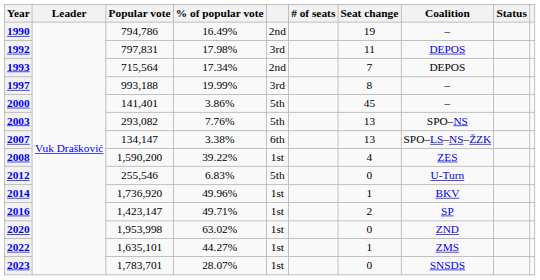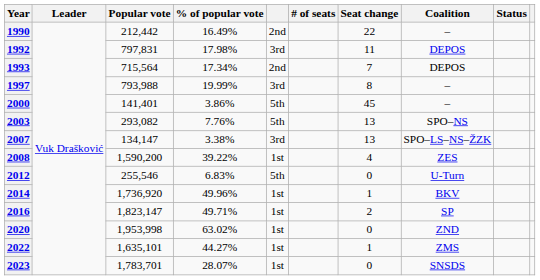 <table class="wikitable" style="text-align:center">
 <tr>
 <th>Year</th>
 <th>Leader</th>
 <th>Popular vote</th>
 <th>% of popular vote</th>
 <th></th>
 <th># of seats</th>
 <th>Seat change</th>
 <th>Coalition</th>
 <th>Status</th>
 <th></th>
 </tr>
 <tr>
 <th><a href='#'>1990</a></th>
 <td rowspan="14"><a href='#'>Vuk Drašković</a></td>
-<td>794,786</td>
+<td>212,442</td>
 <td>16.49%</td>
 <td> 2nd</td>
 <td></td>
-<td> 19</td>
+<td> 22</td>
 <td>–</td>
 <td></td>
 <td></td>
 </tr>
 <tr>
 <th><a href='#'>1992</a></th>
 <td>797,831</td>
 <td>17.98%</td>
 <td> 3rd</td>
 <td></td>
 <td> 11</td>
 <td><a href='#'>DEPOS</a></td>
 <td></td>
 <td></td>
 </tr>
 <tr>
 <th><a href='#'>1993</a></th>
 <td>715,564</td>
 <td>17.34%</td>
 <td> 2nd</td>
 <td></td>
 <td> 7</td>
 <td>DEPOS</td>
 <td></td>
 <td></td>
 </tr>
 <tr>
 <th><a href='#'>1997</a></th>
-<td>993,188</td>
+<td>793,988</td>
 <td>19.99%</td>
 <td> 3rd</td>
 <td></td>
 <td> 8</td>
 <td>–</td>
 <td></td>
 <td></td>
 </tr>
 <tr>
 <th><a href='#'>2000</a></th>
 <td>141,401</td>
 <td>3.86%</td>
 <td> 5th</td>
 <td></td>
 <td> 45</td>
 <td>–</td>
 <td></td>
 <td></td>
 </tr>
 <tr>
 <th><a href='#'>2003</a></th>
 <td>293,082</td>
 <td>7.76%</td>
 <td> 5th</td>
 <td></td>
 <td> 13</td>
 <td>SPO–<a href='#'>NS</a></td>
 <td></td>
 <td></td>
 </tr>
 <tr>
 <th><a href='#'>2007</a></th>
 <td>134,147</td>
 <td>3.38%</td>
-<td> 6th</td>
+<td> 3rd</td>
 <td></td>
 <td> 13</td>
 <td>SPO–<a href='#'>LS</a>–<a href='#'>NS</a>–<a href='#'>ŽZK</a></td>
 <td></td>
 <td></td>
 </tr>
 <tr>
 <th><a href='#'>2008</a></th>
 <td>1,590,200</td>
 <td>39.22%</td>
 <td> 1st</td>
 <td></td>
 <td> 4</td>
 <td><a href='#'>ZES</a></td>
 <td></td>
 <td></td>
 </tr>
 <tr>
 <th><a href='#'>2012</a></th>
 <td>255,546</td>
 <td>6.83%</td>
 <td> 5th</td>
 <td></td>
 <td> 0</td>
 <td><a href='#'>U-Turn</a></td>
 <td></td>
 <td></td>
 </tr>
 <tr>
 <th><a href='#'>2014</a></th>
 <td>1,736,920</td>
 <td>49.96%</td>
 <td> 1st</td>
 <td></td>
 <td> 1</td>
 <td><a href='#'>BKV</a></td>
 <td></td>
 <td></td>
 </tr>
 <tr>
 <th><a href='#'>2016</a></th>
-<td>1,423,147</td>
+<td>1,823,147</td>
 <td>49.71%</td>
 <td> 1st</td>
 <td></td>
 <td> 2</td>
 <td><a href='#'>SP</a></td>
 <td></td>
 <td></td>
 </tr>
 <tr>
 <th><a href='#'>2020</a></th>
 <td>1,953,998</td>
 <td>63.02%</td>
 <td> 1st</td>
 <td></td>
 <td> 0</td>
 <td><a href='#'>ZND</a></td>
 <td></td>
 <td></td>
 </tr>
 <tr>
 <th><a href='#'>2022</a></th>
 <td>1,635,101</td>
 <td>44.27%</td>
 <td> 1st</td>
 <td></td>
 <td> 1</td>
 <td><a href='#'>ZMS</a></td>
 <td></td>
 <td></td>
 </tr>
 <tr>
 <th><a href='#'>2023</a></th>
 <td>1,783,701</td>
 <td>28.07%</td>
 <td> 1st</td>
 <td></td>
 <td> 0</td>
 <td><a href='#'>SNSDS</a></td>
 <td></td>
 <td></td>
 </tr>
 </table>
